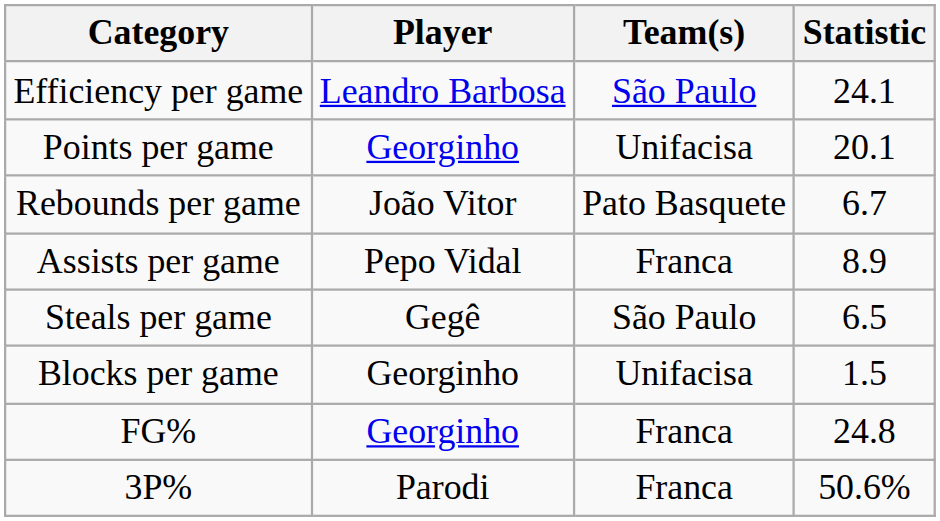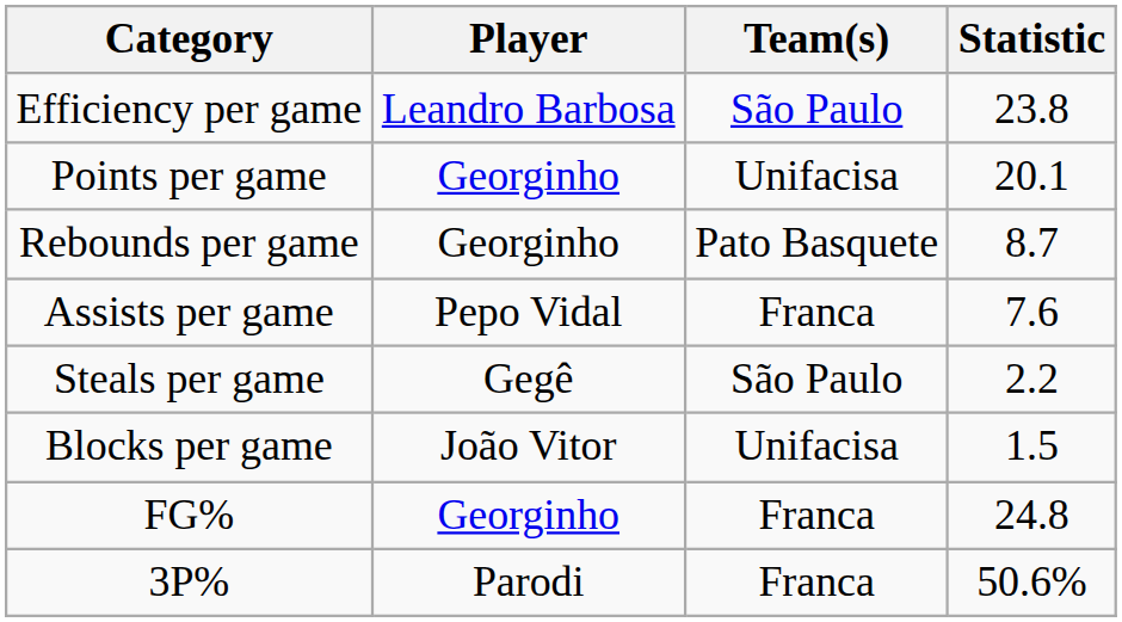 <table class="wikitable" style="text-align:center">
 <tr>
 <th>Category</th>
 <th>Player</th>
 <th>Team(s)</th>
 <th>Statistic</th>
 </tr>
 <tr>
 <td>Efficiency per game</td>
 <td><a href='#'>Leandro Barbosa</a></td>
 <td><a href='#'>São Paulo</a></td>
-<td>24.1</td>
+<td>23.8</td>
 </tr>
 <tr>
 <td>Points per game</td>
 <td><a href='#'>Georginho</a></td>
 <td>Unifacisa</td>
 <td>20.1</td>
 </tr>
 <tr>
 <td>Rebounds per game</td>
-<td>João Vitor</td>
+<td>Georginho</td>
 <td>Pato Basquete</td>
-<td>6.7</td>
+<td>8.7</td>
 </tr>
 <tr>
 <td>Assists per game</td>
 <td>Pepo Vidal</td>
 <td>Franca</td>
-<td>8.9</td>
+<td>7.6</td>
 </tr>
 <tr>
 <td>Steals per game</td>
 <td>Gegê</td>
 <td>São Paulo</td>
-<td>6.5</td>
+<td>2.2</td>
 </tr>
 <tr>
 <td>Blocks per game</td>
-<td>Georginho</td>
+<td>João Vitor</td>
 <td>Unifacisa</td>
 <td>1.5</td>
 </tr>
 <tr>
 <td>FG%</td>
 <td><a href='#'>Georginho</a></td>
 <td>Franca</td>
 <td>24.8</td>
 </tr>
 <tr>
 <td>3P%</td>
 <td>Parodi</td>
 <td>Franca</td>
 <td>50.6%</td>
 </tr>
 </table>
